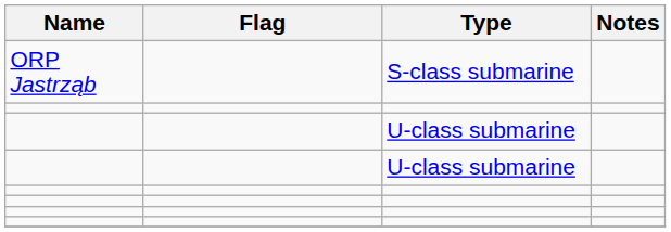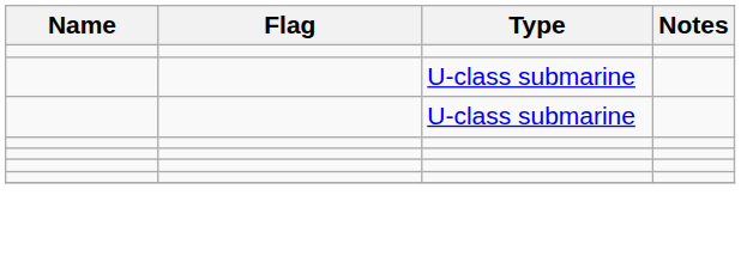 <table class="wikitable sortable">
 <tr>
 <th scope="col" width="90px">Name</th>
 <th scope="col" width="160px">Flag</th>
 <th scope="col" width="140px">Type</th>
 <th>Notes</th>
-</tr>
-<tr>
-<td align="left"><a href='#'>ORP <em>Jastrząb</em></a></td>
-<td align="left"></td>
-<td align="left"><a href='#'>S-class submarine</a></td>
-<td align="left"></td>
 </tr>
 <tr>
 <td align="left"></td>
 <td align="left"></td>
 <td align="left"></td>
 <td align="left"></td>
 </tr>
 <tr>
 <td align="left"></td>
 <td align="left"></td>
 <td align="left"><a href='#'>U-class submarine</a></td>
 <td align="left"></td>
 </tr>
 <tr>
 <td align="left"></td>
 <td align="left"></td>
 <td align="left"><a href='#'>U-class submarine</a></td>
 <td align="left"></td>
 </tr>
 <tr>
 <td align="left"></td>
 <td align="left"></td>
 <td align="left"></td>
 <td align="left"></td>
 </tr>
 <tr>
 <td align="left"></td>
 <td align="left"></td>
 <td align="left"></td>
 <td align="left"></td>
 </tr>
 <tr>
 <td align="left"></td>
 <td align="left"></td>
 <td align="left"></td>
 <td align="left"></td>
 </tr>
 <tr>
 <td align="left"></td>
 <td align="left"></td>
 <td align="left"></td>
 <td align="left"></td>
 </tr>
 <tr>
 </tr>
 </table>
